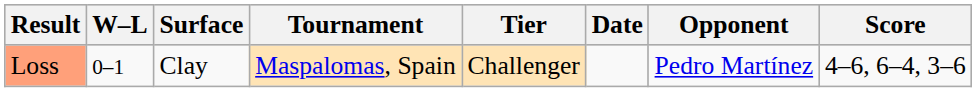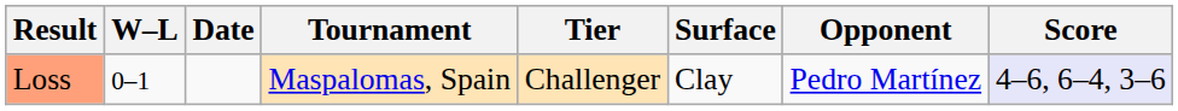 <table class="wikitable">
 <tr>
 <th>Result</th>
 <th class="unsortable">W–L</th>
-<th>Surface</th>
+<th>Date</th>
 <th>Tournament</th>
 <th>Tier</th>
-<th>Date</th>
+<th>Surface</th>
 <th>Opponent</th>
 <th class="unsortable">Score</th>
 </tr>
 <tr>
 <td bgcolor=ffa07a>Loss</td>
 <td><small>0–1</small></td>
-<td>Clay</td>
+<td><a href='#'></a></td>
 <td style="background:moccasin;"><a href='#'>Maspalomas</a>, Spain</td>
 <td style="background:moccasin;">Challenger</td>
-<td><a href='#'></a></td>
+<td>Clay</td>
 <td> <a href='#'>Pedro Martínez</a></td>
-<td>4–6, 6–4, 3–6</td>
+<td style="background: lavender;">4–6, 6–4, 3–6</td>
 </tr>
 </table>
